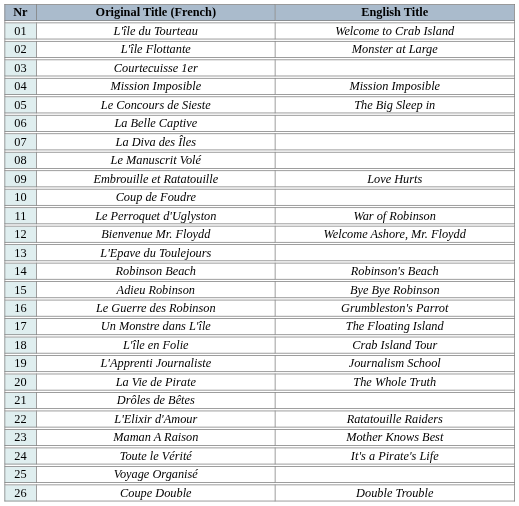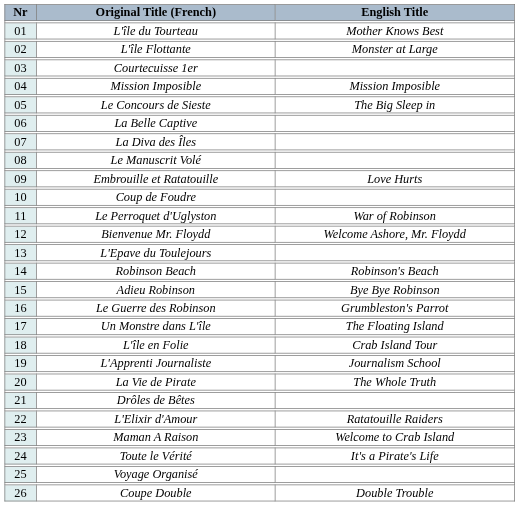 <table style="text-align: center; width: 75%; margin: 0 auto; border-collapse: collapse;" border="1" cellpadding="1" cellspacing="1">
 <tr style="background: #ABC;">
 <th width="4%">Nr</th>
 <th width="30%">Original Title (French)</th>
 <th width="30%">English Title</th>
 </tr>
 <tr>
 <td colspan=3></td>
 </tr>
 <tr>
 <td bgcolor="#DFEEEF">01</td>
 <td><em>L'île du Tourteau</em></td>
-<td><em>Welcome to Crab Island</em></td>
+<td><em>Mother Knows Best</em></td>
 </tr>
 <tr>
 <td colspan=3></td>
 </tr>
 <tr>
 <td bgcolor="#DFEEEF">02</td>
 <td><em>L'île Flottante</em></td>
 <td><em>Monster at Large</em></td>
 </tr>
 <tr>
 <td colspan=3></td>
 </tr>
 <tr>
 <td bgcolor="#DFEEEF">03</td>
 <td><em>Courtecuisse 1er</em></td>
 <td></td>
 </tr>
 <tr>
 <td colspan=3></td>
 </tr>
 <tr>
 <td bgcolor="#DFEEEF">04</td>
 <td><em>Mission Imposible</em></td>
 <td><em>Mission Imposible</em></td>
 </tr>
 <tr>
 <td colspan=3></td>
 </tr>
 <tr>
 <td bgcolor="#DFEEEF">05</td>
 <td><em>Le Concours de Sieste</em></td>
 <td><em>The Big Sleep in</em></td>
 </tr>
 <tr>
 <td colspan=3></td>
 </tr>
 <tr>
 <td bgcolor="#DFEEEF">06</td>
 <td><em>La Belle Captive</em></td>
 <td></td>
 </tr>
 <tr>
 <td colspan=3></td>
 </tr>
 <tr>
 <td bgcolor="#DFEEEF">07</td>
 <td><em>La Diva des Îles</em></td>
 <td></td>
 </tr>
 <tr>
 <td colspan=3></td>
 </tr>
 <tr>
 <td bgcolor="#DFEEEF">08</td>
 <td><em>Le Manuscrit Volé</em></td>
 <td></td>
 </tr>
 <tr>
 <td colspan=3></td>
 </tr>
 <tr>
 <td bgcolor="#DFEEEF">09</td>
 <td><em>Embrouille et Ratatouille</em></td>
 <td><em>Love Hurts</em></td>
 </tr>
 <tr>
 <td colspan=3></td>
 </tr>
 <tr>
 <td bgcolor="#DFEEEF">10</td>
 <td><em>Coup de Foudre</em></td>
 <td></td>
 </tr>
 <tr>
 <td colspan=3></td>
 </tr>
 <tr>
 <td bgcolor="#DFEEEF">11</td>
 <td><em>Le Perroquet d'Uglyston</em></td>
 <td><em>War of Robinson</em></td>
 </tr>
 <tr>
 <td colspan=3></td>
 </tr>
 <tr>
 <td bgcolor="#DFEEEF">12</td>
 <td><em>Bienvenue Mr. Floydd</em></td>
 <td><em>Welcome Ashore, Mr. Floydd</em></td>
 </tr>
 <tr>
 <td colspan=3></td>
 </tr>
 <tr>
 <td bgcolor="#DFEEEF">13</td>
 <td><em>L'Epave du Toulejours</em></td>
 <td></td>
 </tr>
 <tr>
 <td colspan=3></td>
 </tr>
 <tr>
 <td bgcolor="#DFEEEF">14</td>
 <td><em>Robinson Beach</em></td>
 <td><em>Robinson's Beach</em></td>
 </tr>
 <tr>
 <td colspan=3></td>
 </tr>
 <tr>
 <td bgcolor="#DFEEEF">15</td>
 <td><em>Adieu Robinson</em></td>
 <td><em>Bye Bye Robinson</em></td>
 </tr>
 <tr>
 <td colspan=3></td>
 </tr>
 <tr>
 <td bgcolor="#DFEEEF">16</td>
 <td><em>Le Guerre des Robinson</em></td>
 <td><em>Grumbleston's Parrot</em></td>
 </tr>
 <tr>
 <td colspan=3></td>
 </tr>
 <tr>
 <td bgcolor="#DFEEEF">17</td>
 <td><em>Un Monstre dans L'île</em></td>
 <td><em>The Floating Island</em></td>
 </tr>
 <tr>
 <td colspan=3></td>
 </tr>
 <tr>
 <td bgcolor="#DFEEEF">18</td>
 <td><em>L'île en Folie</em></td>
 <td><em>Crab Island Tour</em></td>
 </tr>
 <tr>
 <td colspan=3></td>
 </tr>
 <tr>
 <td bgcolor="#DFEEEF">19</td>
 <td><em>L'Apprenti Journaliste</em></td>
 <td><em>Journalism School</em></td>
 </tr>
 <tr>
 <td colspan=3></td>
 </tr>
 <tr>
 <td bgcolor="#DFEEEF">20</td>
 <td><em>La Vie de Pirate</em></td>
 <td><em>The Whole Truth</em></td>
 </tr>
 <tr>
 <td colspan=3></td>
 </tr>
 <tr>
 <td bgcolor="#DFEEEF">21</td>
 <td><em>Drôles de Bêtes</em></td>
 <td></td>
 </tr>
 <tr>
 <td colspan=3></td>
 </tr>
 <tr>
 <td bgcolor="#DFEEEF">22</td>
 <td><em>L'Elixir d'Amour</em></td>
 <td><em>Ratatouille Raiders</em></td>
 </tr>
 <tr>
 <td colspan=3></td>
 </tr>
 <tr>
 <td bgcolor="#DFEEEF">23</td>
 <td><em>Maman A Raison</em></td>
-<td><em>Mother Knows Best</em></td>
+<td><em>Welcome to Crab Island</em></td>
 </tr>
 <tr>
 <td colspan=3></td>
 </tr>
 <tr>
 <td bgcolor="#DFEEEF">24</td>
 <td><em>Toute le Vérité</em></td>
 <td><em>It's a Pirate's Life</em></td>
 </tr>
 <tr>
 <td colspan=3></td>
 </tr>
 <tr>
 <td bgcolor="#DFEEEF">25</td>
 <td><em>Voyage Organisé</em></td>
 <td></td>
 </tr>
 <tr>
 <td colspan=3></td>
 </tr>
 <tr>
 <td bgcolor="#DFEEEF">26</td>
 <td><em>Coupe Double</em></td>
 <td><em>Double Trouble</em></td>
 </tr>
 </table>
